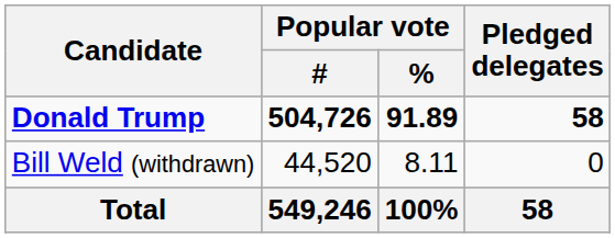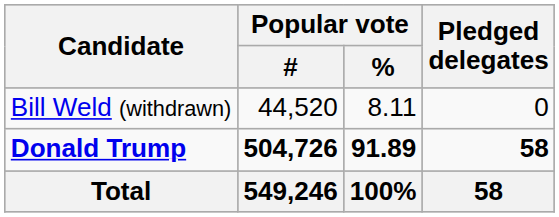 <table class="wikitable sortable" style="text-align:right;">
 <tr>
 <th rowspan="2">Candidate</th>
 <th colspan="2">Popular vote</th>
 <th rowspan="2">Pledged<br>delegates</th>
 </tr>
 <tr>
 <th>#</th>
 <th>%</th>
 </tr>
 <tr>
+<td style="text-align:left;" data-sort-name="Bloomberg, Michael"><a href='#'>Bill Weld</a> <small>(withdrawn)</small></td>
+<td>44,520</td>
+<td>8.11</td>
+<td>0</td>
+</tr>
+<tr>
 <td style="text-align:left;" data-sort-name="Biden, Joe"><strong><a href='#'>Donald Trump</a></strong></td>
 <td><strong>504,726</strong></td>
 <td><strong>91.89</strong></td>
 <td><strong>58</strong></td>
-</tr>
-<tr>
-<td style="text-align:left;" data-sort-name="Bloomberg, Michael"><a href='#'>Bill Weld</a> <small>(withdrawn)</small></td>
-<td>44,520</td>
-<td>8.11</td>
-<td>0</td>
 </tr>
 <tr>
 <th>Total</th>
 <th>549,246</th>
 <th>100%</th>
 <th>58</th>
 </tr>
 </table>
